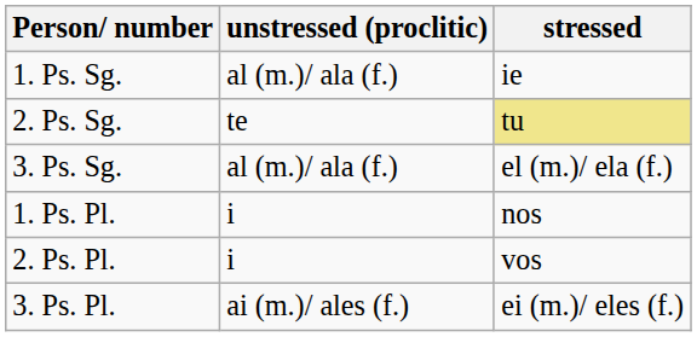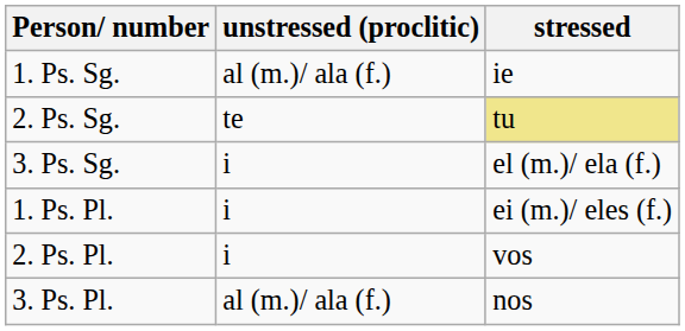 <table class="wikitable">
 <tr>
 <th>Person/ number</th>
 <th>unstressed (proclitic)</th>
 <th>stressed</th>
 </tr>
 <tr>
 <td>1. Ps. Sg.</td>
 <td>al (m.)/ ala (f.)</td>
 <td>ie</td>
 </tr>
 <tr>
 <td>2. Ps. Sg.</td>
 <td>te</td>
 <td style="background: khaki;">tu</td>
 </tr>
 <tr>
 <td>3. Ps. Sg.</td>
-<td>al (m.)/ ala (f.)</td>
+<td>i</td>
 <td>el (m.)/ ela (f.)</td>
 </tr>
 <tr>
 <td>1. Ps. Pl.</td>
 <td>i</td>
-<td>nos</td>
+<td>ei (m.)/ eles (f.)</td>
 </tr>
 <tr>
 <td>2. Ps. Pl.</td>
 <td>i</td>
 <td>vos</td>
 </tr>
 <tr>
 <td>3. Ps. Pl.</td>
-<td>ai (m.)/ ales (f.)</td>
-<td>ei (m.)/ eles (f.)</td>
+<td>al (m.)/ ala (f.)</td>
+<td>nos</td>
 </tr>
 </table>
